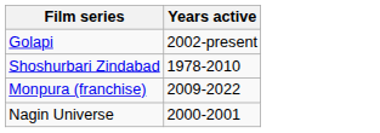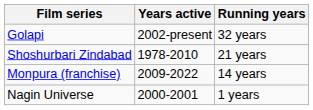 <table class="wikitable">
 <tr>
 <th>Film series</th>
 <th>Years active</th>
+<th>Running years</th>
 </tr>
 <tr>
 <td><a href='#'>Golapi</a></td>
 <td>2002-present</td>
+<td>32 years</td>
 </tr>
 <tr>
 <td><a href='#'>Shoshurbari Zindabad</a></td>
 <td>1978-2010</td>
+<td>21 years</td>
 </tr>
 <tr>
 <td><a href='#'>Monpura (franchise)</a></td>
 <td>2009-2022</td>
+<td>14 years</td>
 </tr>
 <tr>
 <td>Nagin Universe</td>
 <td>2000-2001</td>
+<td>1 years</td>
 </tr>
 </table>
